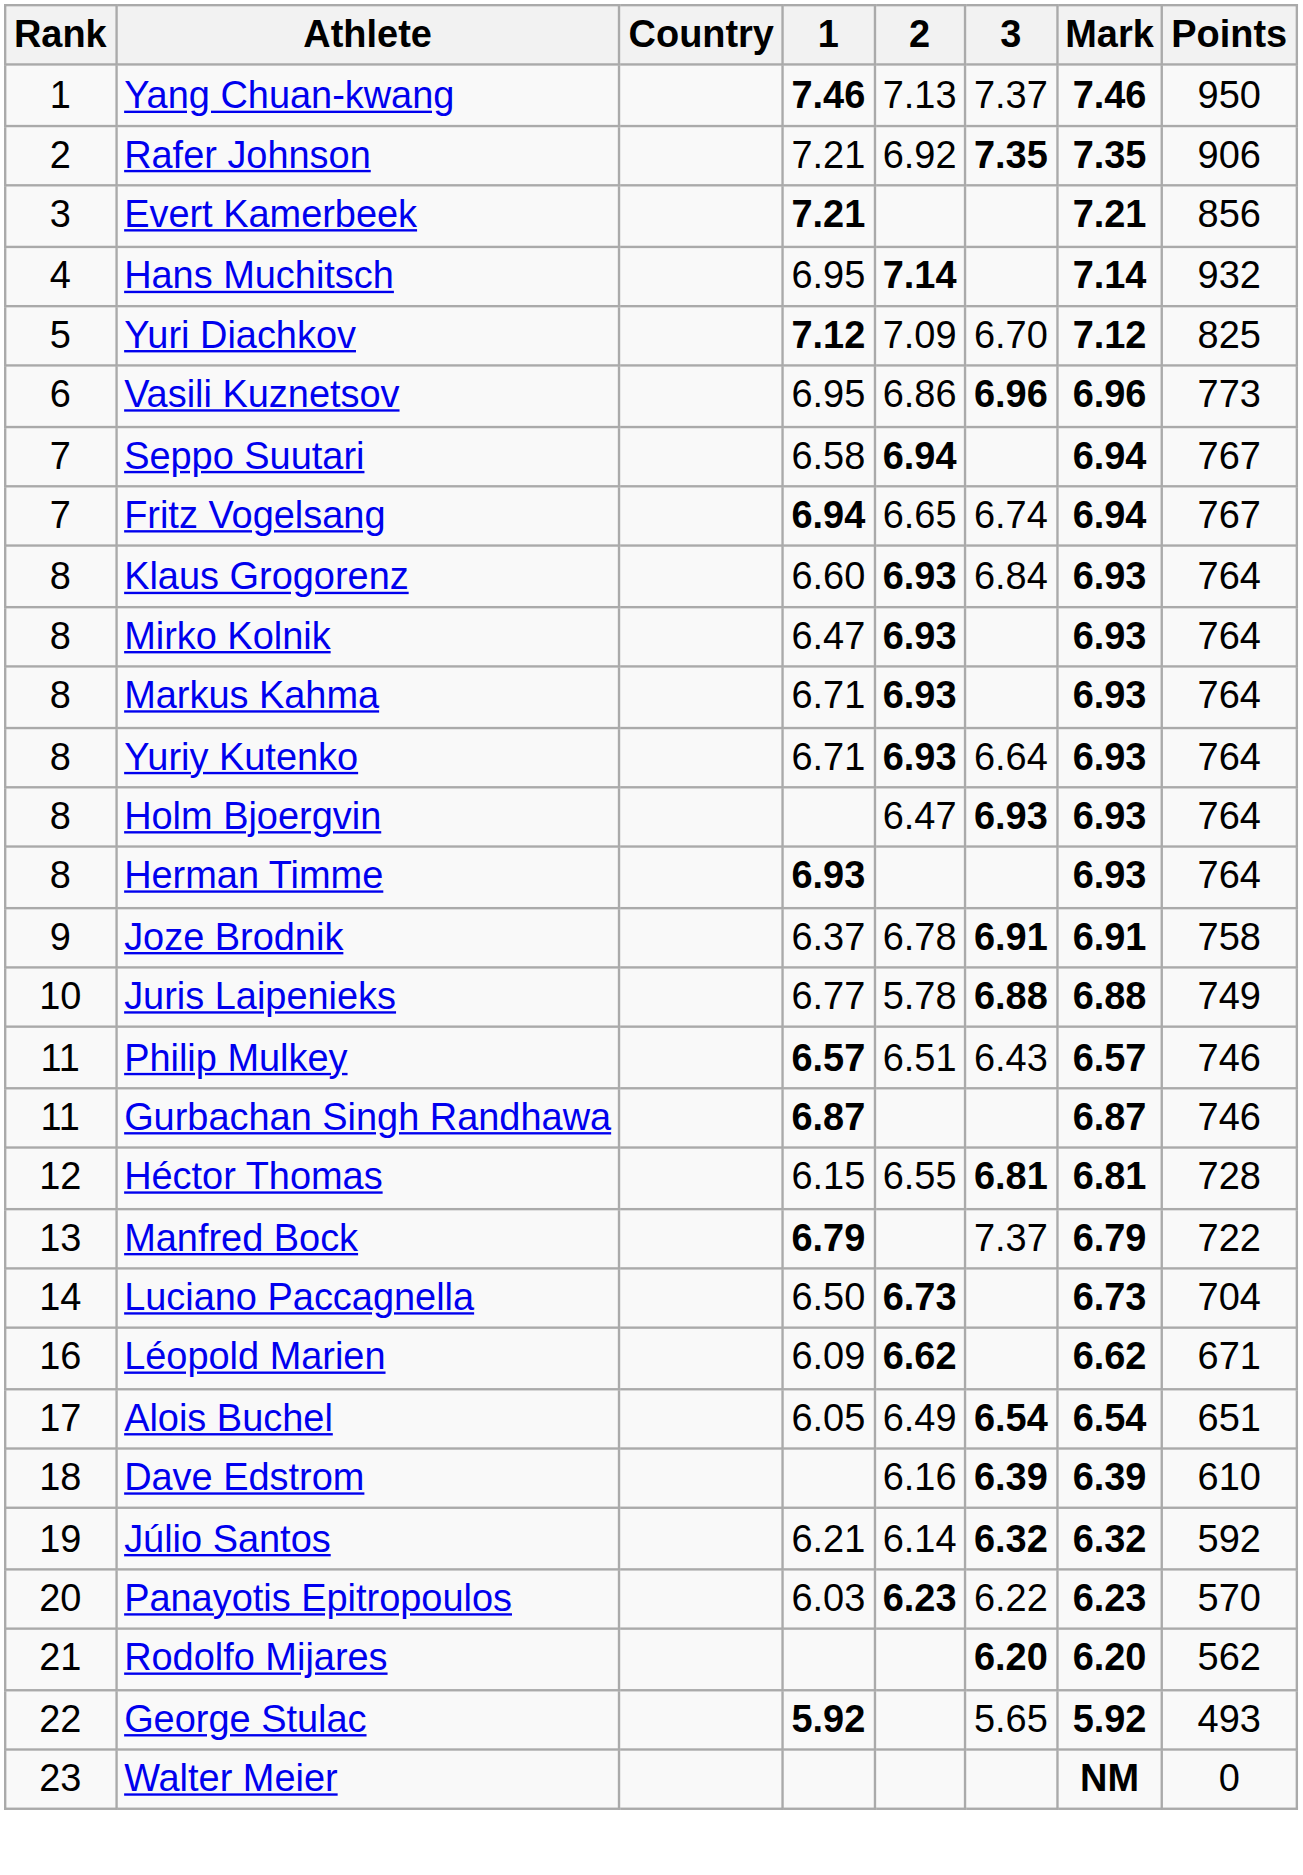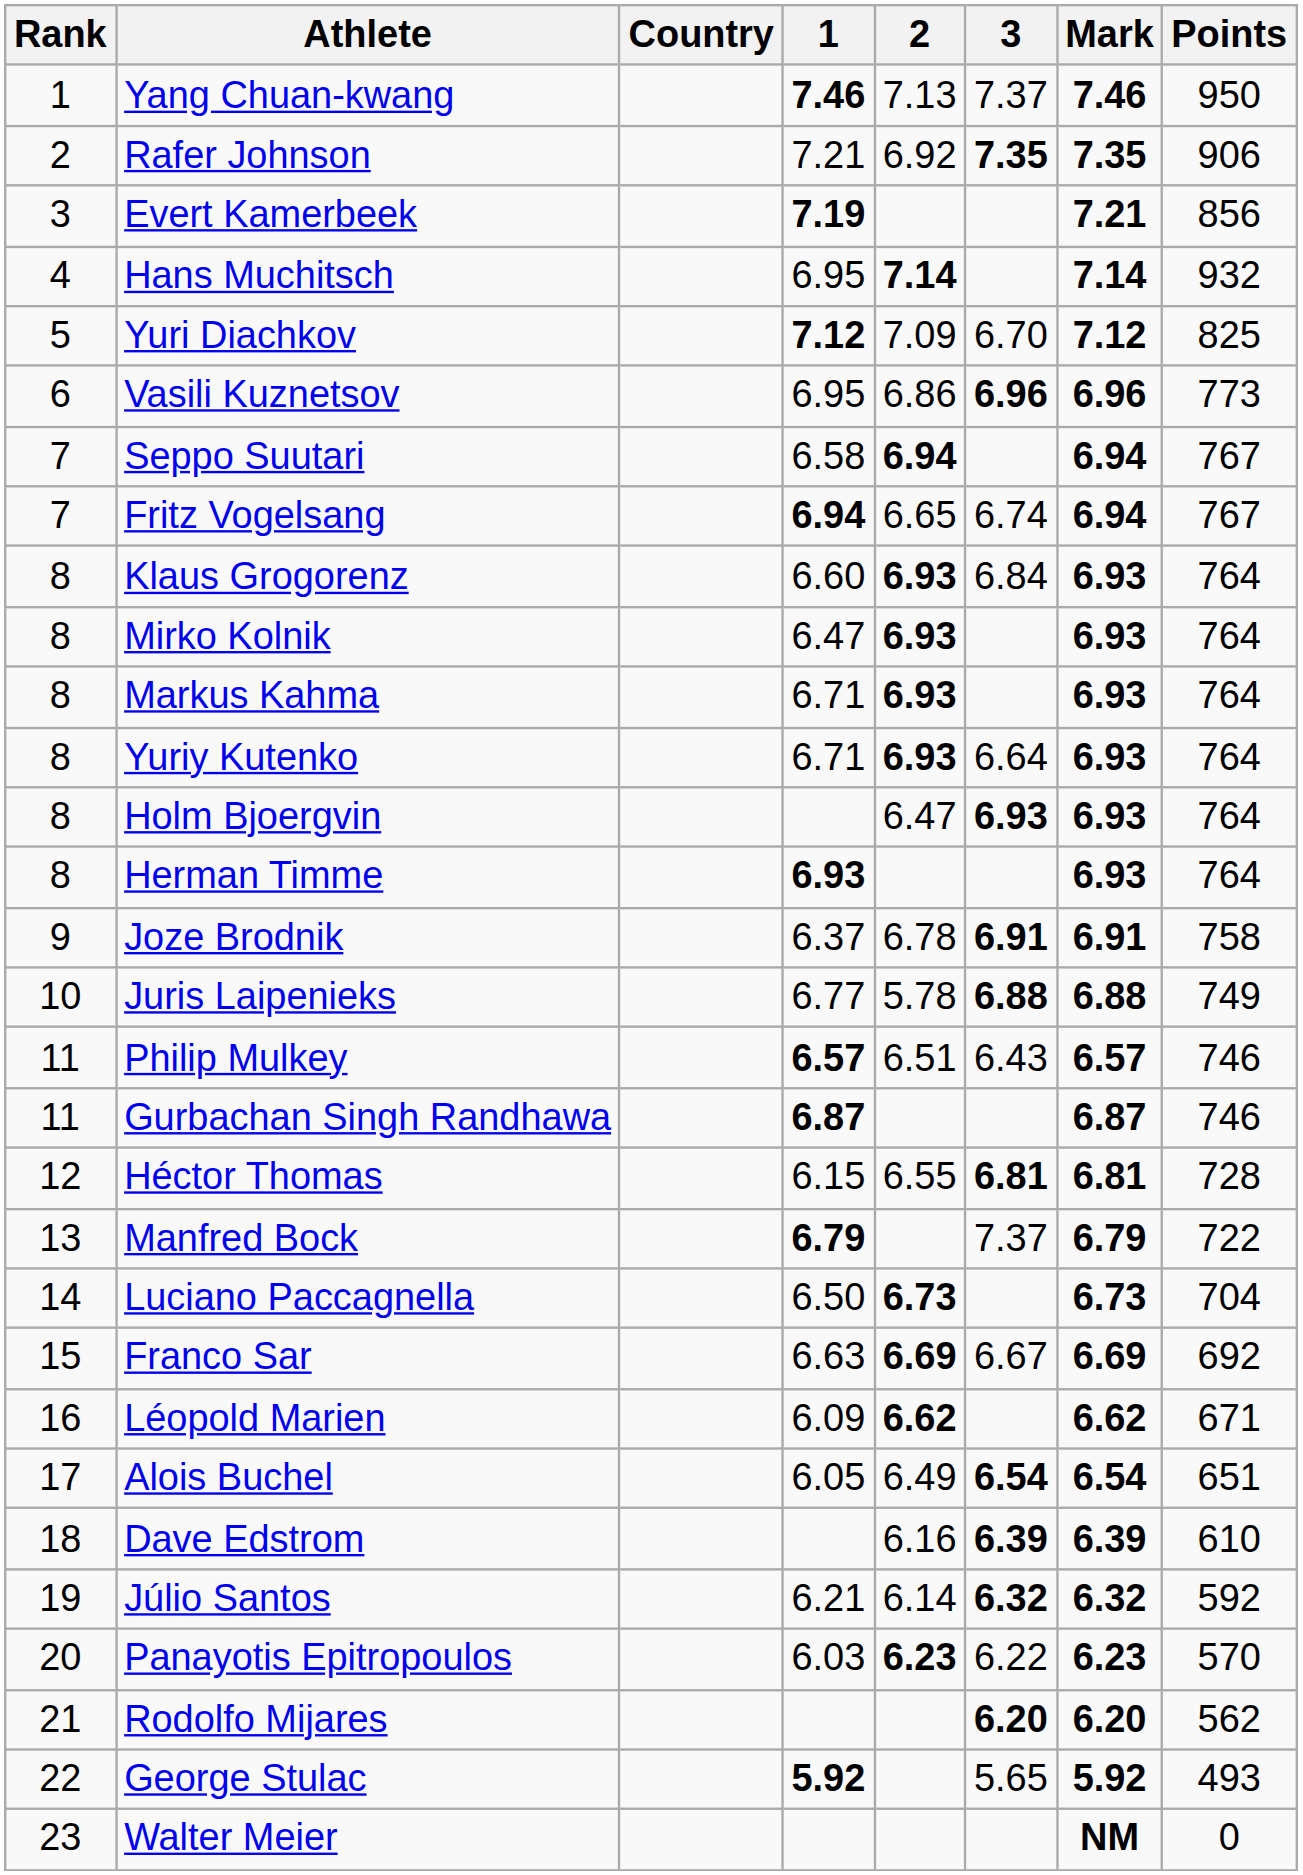 <table class="wikitable sortable" style="text-align:center">
 <tr>
 <th>Rank</th>
 <th>Athlete</th>
 <th>Country</th>
 <th>1</th>
 <th>2</th>
 <th>3</th>
 <th>Mark</th>
 <th>Points</th>
 </tr>
 <tr>
 <td>1</td>
 <td align=left><a href='#'>Yang Chuan-kwang</a></td>
 <td align=left></td>
 <td><strong>7.46</strong></td>
 <td>7.13</td>
 <td>7.37</td>
 <td><strong>7.46</strong></td>
 <td>950</td>
 </tr>
 <tr>
 <td>2</td>
 <td align=left><a href='#'>Rafer Johnson</a></td>
 <td align=left></td>
 <td>7.21</td>
 <td>6.92</td>
 <td><strong>7.35</strong></td>
 <td><strong>7.35</strong></td>
 <td>906</td>
 </tr>
 <tr>
 <td>3</td>
 <td align=left><a href='#'>Evert Kamerbeek</a></td>
 <td align=left></td>
-<td><strong>7.21</strong></td>
+<td><strong>7.19</strong></td>
 <td></td>
 <td></td>
 <td><strong>7.21</strong></td>
 <td>856</td>
 </tr>
 <tr>
 <td>4</td>
 <td align=left><a href='#'>Hans Muchitsch</a></td>
 <td align=left></td>
 <td>6.95</td>
 <td><strong>7.14</strong></td>
 <td></td>
 <td><strong>7.14</strong></td>
 <td>932</td>
 </tr>
 <tr>
 <td>5</td>
 <td align=left><a href='#'>Yuri Diachkov</a></td>
 <td align=left></td>
 <td><strong>7.12</strong></td>
 <td>7.09</td>
 <td>6.70</td>
 <td><strong>7.12</strong></td>
 <td>825</td>
 </tr>
 <tr>
 <td>6</td>
 <td align=left><a href='#'>Vasili Kuznetsov</a></td>
 <td align=left></td>
 <td>6.95</td>
 <td>6.86</td>
 <td><strong>6.96</strong></td>
 <td><strong>6.96</strong></td>
 <td>773</td>
 </tr>
 <tr>
 <td>7</td>
 <td align=left><a href='#'>Seppo Suutari</a></td>
 <td align=left></td>
 <td>6.58</td>
 <td><strong>6.94</strong></td>
 <td></td>
 <td><strong>6.94</strong></td>
 <td>767</td>
 </tr>
 <tr>
 <td>7</td>
 <td align=left><a href='#'>Fritz Vogelsang</a></td>
 <td align=left></td>
 <td><strong>6.94</strong></td>
 <td>6.65</td>
 <td>6.74</td>
 <td><strong>6.94</strong></td>
 <td>767</td>
 </tr>
 <tr>
 <td>8</td>
 <td align=left><a href='#'>Klaus Grogorenz</a></td>
 <td align=left></td>
 <td>6.60</td>
 <td><strong>6.93</strong></td>
 <td>6.84</td>
 <td><strong>6.93</strong></td>
 <td>764</td>
 </tr>
 <tr>
 <td>8</td>
 <td align=left><a href='#'>Mirko Kolnik</a></td>
 <td align=left></td>
 <td>6.47</td>
 <td><strong>6.93</strong></td>
 <td></td>
 <td><strong>6.93</strong></td>
 <td>764</td>
 </tr>
 <tr>
 <td>8</td>
 <td align=left><a href='#'>Markus Kahma</a></td>
 <td align=left></td>
 <td>6.71</td>
 <td><strong>6.93</strong></td>
 <td></td>
 <td><strong>6.93</strong></td>
 <td>764</td>
 </tr>
 <tr>
 <td>8</td>
 <td align=left><a href='#'>Yuriy Kutenko</a></td>
 <td align=left></td>
 <td>6.71</td>
 <td><strong>6.93</strong></td>
 <td>6.64</td>
 <td><strong>6.93</strong></td>
 <td>764</td>
 </tr>
 <tr>
 <td>8</td>
 <td align=left><a href='#'>Holm Bjoergvin</a></td>
 <td align=left></td>
 <td></td>
 <td>6.47</td>
 <td><strong>6.93</strong></td>
 <td><strong>6.93</strong></td>
 <td>764</td>
 </tr>
 <tr>
 <td>8</td>
 <td align=left><a href='#'>Herman Timme</a></td>
 <td align=left></td>
 <td><strong>6.93</strong></td>
 <td></td>
 <td></td>
 <td><strong>6.93</strong></td>
 <td>764</td>
 </tr>
 <tr>
 <td>9</td>
 <td align=left><a href='#'>Joze Brodnik</a></td>
 <td align=left></td>
 <td>6.37</td>
 <td>6.78</td>
 <td><strong>6.91</strong></td>
 <td><strong>6.91</strong></td>
 <td>758</td>
 </tr>
 <tr>
 <td>10</td>
 <td align=left><a href='#'>Juris Laipenieks</a></td>
 <td align=left></td>
 <td>6.77</td>
 <td>5.78</td>
 <td><strong>6.88</strong></td>
 <td><strong>6.88</strong></td>
 <td>749</td>
 </tr>
 <tr>
 <td>11</td>
 <td align=left><a href='#'>Philip Mulkey</a></td>
 <td align=left></td>
 <td><strong>6.57</strong></td>
 <td>6.51</td>
 <td>6.43</td>
 <td><strong>6.57</strong></td>
 <td>746</td>
 </tr>
 <tr>
 <td>11</td>
 <td align=left><a href='#'>Gurbachan Singh Randhawa</a></td>
 <td align=left></td>
 <td><strong>6.87</strong></td>
 <td></td>
 <td></td>
 <td><strong>6.87</strong></td>
 <td>746</td>
 </tr>
 <tr>
 <td>12</td>
 <td align=left><a href='#'>Héctor Thomas</a></td>
 <td align=left></td>
 <td>6.15</td>
 <td>6.55</td>
 <td><strong>6.81</strong></td>
 <td><strong>6.81</strong></td>
 <td>728</td>
 </tr>
 <tr>
 <td>13</td>
 <td align=left><a href='#'>Manfred Bock</a></td>
 <td align=left></td>
 <td><strong>6.79</strong></td>
 <td></td>
 <td>7.37</td>
 <td><strong>6.79</strong></td>
 <td>722</td>
 </tr>
 <tr>
 <td>14</td>
 <td align=left><a href='#'>Luciano Paccagnella</a></td>
 <td align=left></td>
 <td>6.50</td>
 <td><strong>6.73</strong></td>
 <td></td>
 <td><strong>6.73</strong></td>
 <td>704</td>
 </tr>
 <tr>
+<td>15</td>
+<td align=left><a href='#'>Franco Sar</a></td>
+<td align=left></td>
+<td>6.63</td>
+<td><strong>6.69</strong></td>
+<td>6.67</td>
+<td><strong>6.69</strong></td>
+<td>692</td>
+</tr>
+<tr>
 <td>16</td>
 <td align=left><a href='#'>Léopold Marien</a></td>
 <td align=left></td>
 <td>6.09</td>
 <td><strong>6.62</strong></td>
 <td></td>
 <td><strong>6.62</strong></td>
 <td>671</td>
 </tr>
 <tr>
 <td>17</td>
 <td align=left><a href='#'>Alois Buchel</a></td>
 <td align=left></td>
 <td>6.05</td>
 <td>6.49</td>
 <td><strong>6.54</strong></td>
 <td><strong>6.54</strong></td>
 <td>651</td>
 </tr>
 <tr>
 <td>18</td>
 <td align=left><a href='#'>Dave Edstrom</a></td>
 <td align=left></td>
 <td></td>
 <td>6.16</td>
 <td><strong>6.39</strong></td>
 <td><strong>6.39</strong></td>
 <td>610</td>
 </tr>
 <tr>
 <td>19</td>
 <td align=left><a href='#'>Júlio Santos</a></td>
 <td align=left></td>
 <td>6.21</td>
 <td>6.14</td>
 <td><strong>6.32</strong></td>
 <td><strong>6.32</strong></td>
 <td>592</td>
 </tr>
 <tr>
 <td>20</td>
 <td align=left><a href='#'>Panayotis Epitropoulos</a></td>
 <td align=left></td>
 <td>6.03</td>
 <td><strong>6.23</strong></td>
 <td>6.22</td>
 <td><strong>6.23</strong></td>
 <td>570</td>
 </tr>
 <tr>
 <td>21</td>
 <td align=left><a href='#'>Rodolfo Mijares</a></td>
 <td align=left></td>
 <td></td>
 <td></td>
 <td><strong>6.20</strong></td>
 <td><strong>6.20</strong></td>
 <td>562</td>
 </tr>
 <tr>
 <td>22</td>
 <td align=left><a href='#'>George Stulac</a></td>
 <td align=left></td>
 <td><strong>5.92</strong></td>
 <td></td>
 <td>5.65</td>
 <td><strong>5.92</strong></td>
 <td>493</td>
 </tr>
 <tr>
 <td>23</td>
 <td align=left><a href='#'>Walter Meier</a></td>
 <td align=left></td>
 <td></td>
 <td></td>
 <td></td>
 <td><strong>NM</strong></td>
 <td>0</td>
 </tr>
 </table>
